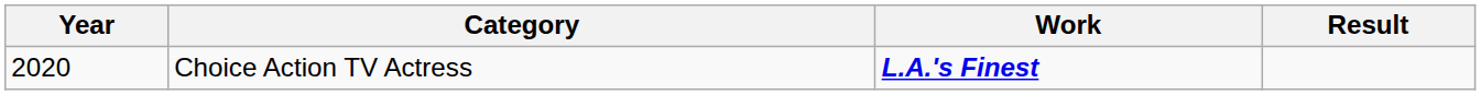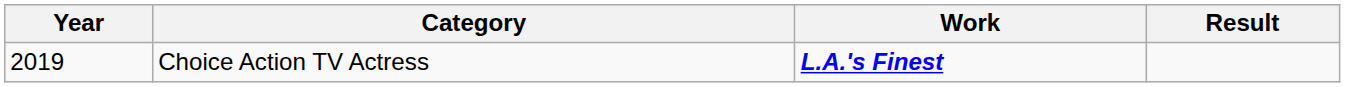 <table class="wikitable" width=70%>
 <tr>
 <th scope="col">Year</th>
 <th scope="col">Category</th>
 <th scope="col">Work</th>
 <th scope="col">Result</th>
 </tr>
 <tr>
-<td>2020</td>
+<td>2019</td>
 <td>Choice Action TV Actress</td>
 <td><strong><em><a href='#'>L.A.'s Finest</a></em></strong></td>
 <td></td>
 </tr>
 </table>
